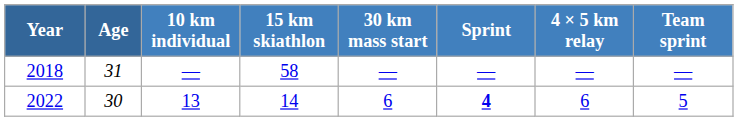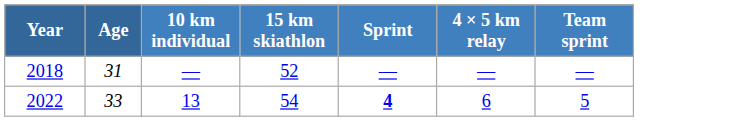 <table class="wikitable" style="font-size:95%; text-align:center; border:gray solid 1px; background:#fff;">
 <tr>
 <th style="background:#369; color:white; width:60px;"> Year </th>
 <th style="background:#369; color:white; width:40px;"> Age </th>
 <th style="background-color:#4180be; color:white; width:75px;"> 10 km <br> individual </th>
 <th style="background-color:#4180be; color:white; width:75px;"> 15 km <br> skiathlon </th>
-<th style="background-color:#4180be; color:white; width:75px;"> 30 km <br> mass start </th>
 <th style="background-color:#4180be; color:white; width:75px;"> Sprint </th>
 <th style="background-color:#4180be; color:white; width:75px;"> 4 × 5 km <br> relay </th>
 <th style="background-color:#4180be; color:white; width:75px;"> Team <br> sprint </th>
 </tr>
 <tr>
 <td><a href='#'>2018</a></td>
 <td><em>31</em></td>
 <td><a href='#'>—</a></td>
-<td><a href='#'>58</a></td>
-<td><a href='#'>—</a></td>
+<td><a href='#'>52</a></td>
 <td><a href='#'>—</a></td>
 <td><a href='#'>—</a></td>
 <td><a href='#'>—</a></td>
 </tr>
 <tr>
 <td><a href='#'>2022</a></td>
-<td><em>30</em></td>
+<td><em>33</em></td>
 <td><a href='#'>13</a></td>
-<td><a href='#'>14</a></td>
-<td><a href='#'>6</a></td>
+<td><a href='#'>54</a></td>
 <td><strong><a href='#'>4</a></strong></td>
 <td><a href='#'>6</a></td>
 <td><a href='#'>5</a></td>
 </tr>
 </table>
